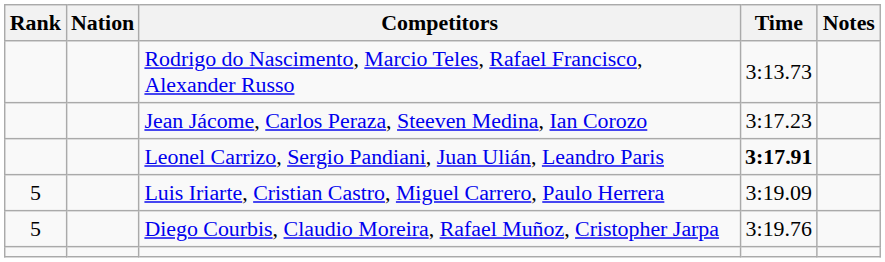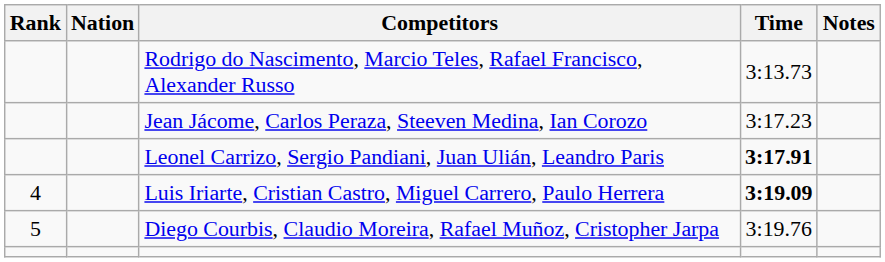 <table class="wikitable sortable" style="text-align:center; font-size:95%">
 <tr>
 <th>Rank</th>
 <th>Nation</th>
 <th>Competitors</th>
 <th>Time</th>
 <th>Notes</th>
 </tr>
 <tr>
 <td></td>
 <td align=left></td>
 <td align=left><a href='#'>Rodrigo do Nascimento</a>, <a href='#'>Marcio Teles</a>, <a href='#'>Rafael Francisco</a>, <a href='#'>Alexander Russo</a></td>
 <td>3:13.73</td>
 <td></td>
 </tr>
 <tr>
 <td></td>
 <td align=left></td>
 <td align=left><a href='#'>Jean Jácome</a>,  <a href='#'>Carlos Peraza</a>, <a href='#'>Steeven Medina</a>, <a href='#'>Ian Corozo</a></td>
 <td>3:17.23</td>
 <td></td>
 </tr>
 <tr>
 <td></td>
 <td align=left></td>
 <td align=left><a href='#'>Leonel Carrizo</a>,  <a href='#'>Sergio Pandiani</a>, <a href='#'>Juan Ulián</a>, <a href='#'>Leandro Paris</a></td>
 <td><strong>3:17.91</strong></td>
 <td></td>
 </tr>
 <tr>
-<td>5</td>
+<td>4</td>
 <td align=left></td>
 <td align=left><a href='#'>Luis Iriarte</a>, <a href='#'>Cristian Castro</a>, <a href='#'>Miguel Carrero</a>, <a href='#'>Paulo Herrera</a></td>
-<td>3:19.09</td>
+<td><strong>3:19.09</strong></td>
 <td></td>
 </tr>
 <tr>
 <td>5</td>
 <td align=left></td>
 <td align=left><a href='#'>Diego Courbis</a>, <a href='#'>Claudio Moreira</a>, <a href='#'>Rafael Muñoz</a>, <a href='#'>Cristopher Jarpa</a></td>
 <td>3:19.76</td>
 <td></td>
 </tr>
 <tr>
 <td></td>
 <td align=left></td>
 <td align=left></td>
 <td></td>
 <td></td>
 </tr>
 </table>
